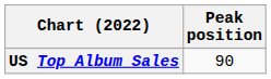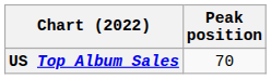 <table class="wikitable plainrowheaders" style="text-align:center">
 <tr>
 <th scope="col">Chart (2022)</th>
 <th scope="col">Peak<br>position</th>
 </tr>
 <tr>
 </tr>
 <tr>
 </tr>
 <tr>
 </tr>
 <tr>
 </tr>
 <tr>
 </tr>
 <tr>
 <th scope="row">US <a href='#'><em>Top Album Sales</em></a></th>
-<td>90</td>
+<td>70</td>
 </tr>
 </table>
